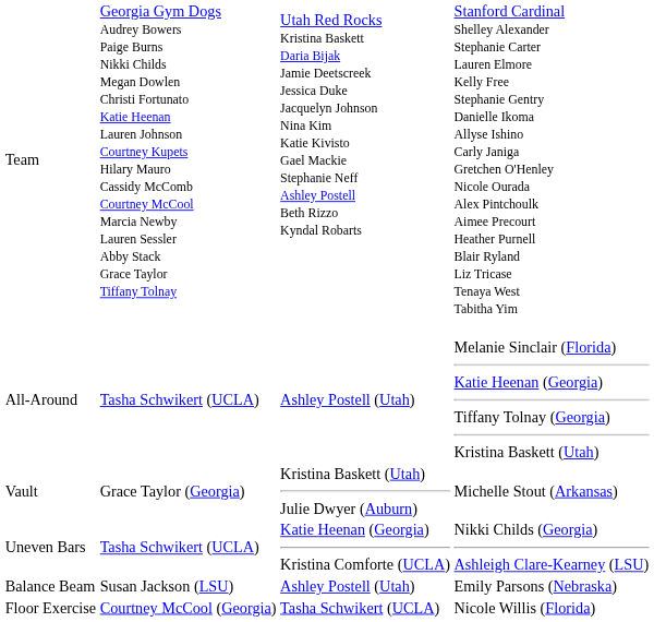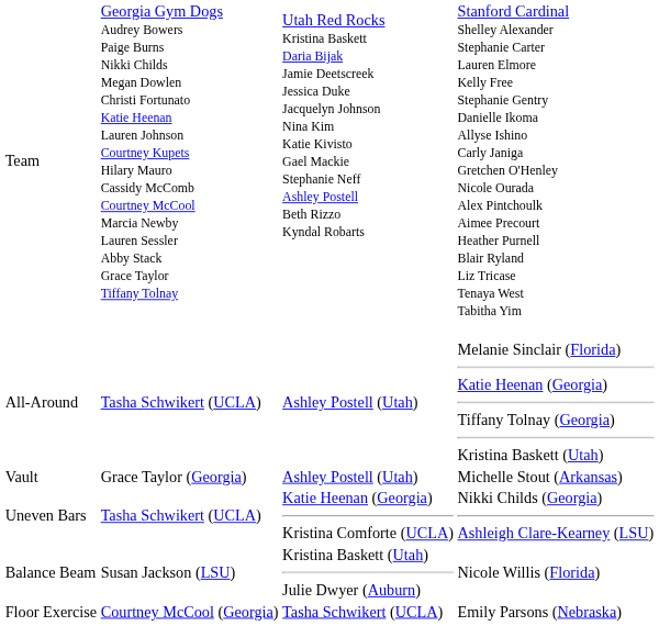 <table>
 <tr>
 <td>Team<br></td>
 <td><br><a href='#'>Georgia Gym Dogs</a><br><small>Audrey Bowers<br>Paige Burns<br>Nikki Childs<br>Megan Dowlen<br>Christi Fortunato<br><a href='#'>Katie Heenan</a><br>Lauren Johnson<br><a href='#'>Courtney Kupets</a><br>Hilary Mauro<br>Cassidy McComb<br><a href='#'>Courtney McCool</a><br>Marcia Newby<br>Lauren Sessler<br>Abby Stack<br>Grace Taylor<br><a href='#'>Tiffany Tolnay</a><br><br><br></small></td>
 <td><a href='#'>Utah Red Rocks</a><br><small>Kristina Baskett<br><a href='#'>Daria Bijak</a><br>Jamie Deetscreek<br>Jessica Duke<br>Jacquelyn Johnson<br>Nina Kim<br>Katie Kivisto<br>Gael Mackie<br>Stephanie Neff<br><a href='#'>Ashley Postell</a><br>Beth Rizzo<br>Kyndal Robarts<br><br><br><br><br></small></td>
 <td><a href='#'>Stanford Cardinal</a><br><small>Shelley Alexander<br>Stephanie Carter<br>Lauren Elmore<br>Kelly Free<br>Stephanie Gentry<br>Danielle Ikoma<br>Allyse Ishino<br>Carly Janiga<br>Gretchen O'Henley<br>Nicole Ourada<br>Alex Pintchoulk<br>Aimee Precourt<br>Heather Purnell<br>Blair Ryland<br>Liz Tricase<br>Tenaya West<br>Tabitha Yim</small></td>
 </tr>
 <tr>
 <td>All-Around<br></td>
 <td><a href='#'>Tasha Schwikert</a> (<a href='#'>UCLA</a>)</td>
 <td><a href='#'>Ashley Postell</a> (<a href='#'>Utah</a>)</td>
 <td>Melanie Sinclair (<a href='#'>Florida</a>)<hr><a href='#'>Katie Heenan</a> (<a href='#'>Georgia</a>)<hr>Tiffany Tolnay (<a href='#'>Georgia</a>)<hr>Kristina Baskett (<a href='#'>Utah</a>)</td>
 </tr>
 <tr>
 <td>Vault<br></td>
 <td>Grace Taylor (<a href='#'>Georgia</a>)</td>
-<td>Kristina Baskett (<a href='#'>Utah</a>)<hr>Julie Dwyer (<a href='#'>Auburn</a>)</td>
+<td><a href='#'>Ashley Postell</a> (<a href='#'>Utah</a>)</td>
 <td>Michelle Stout (<a href='#'>Arkansas</a>)</td>
 </tr>
 <tr>
 <td>Uneven Bars<br></td>
 <td><a href='#'>Tasha Schwikert</a> (<a href='#'>UCLA</a>)</td>
 <td><a href='#'>Katie Heenan</a> (<a href='#'>Georgia</a>)<hr>Kristina Comforte (<a href='#'>UCLA</a>)</td>
 <td>Nikki Childs (<a href='#'>Georgia</a>)<hr><a href='#'>Ashleigh Clare-Kearney</a> (<a href='#'>LSU</a>)</td>
 </tr>
 <tr>
 <td>Balance Beam<br></td>
 <td>Susan Jackson (<a href='#'>LSU</a>)</td>
-<td><a href='#'>Ashley Postell</a> (<a href='#'>Utah</a>)</td>
-<td>Emily Parsons (<a href='#'>Nebraska</a>)</td>
+<td>Kristina Baskett (<a href='#'>Utah</a>)<hr>Julie Dwyer (<a href='#'>Auburn</a>)</td>
+<td>Nicole Willis (<a href='#'>Florida</a>)</td>
 </tr>
 <tr>
 <td>Floor Exercise<br></td>
 <td><a href='#'>Courtney McCool</a> (<a href='#'>Georgia</a>)</td>
 <td><a href='#'>Tasha Schwikert</a> (<a href='#'>UCLA</a>)</td>
-<td>Nicole Willis (<a href='#'>Florida</a>)</td>
+<td>Emily Parsons (<a href='#'>Nebraska</a>)</td>
 </tr>
 </table>
